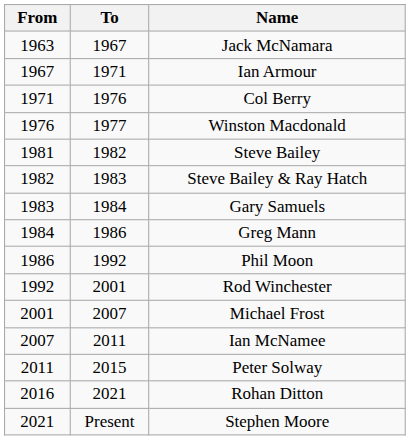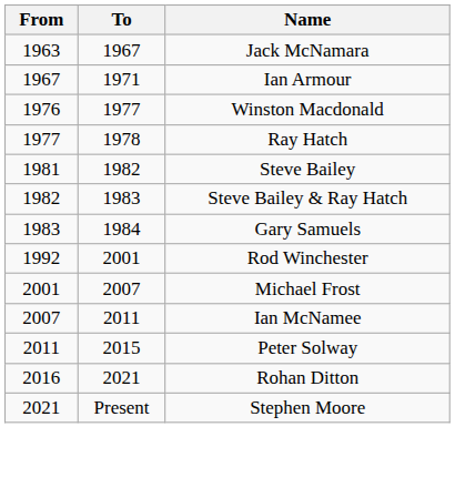 <table class="wikitable" style="text-align:center; width:30%;">
 <tr>
 <th>From</th>
 <th>To</th>
 <th>Name</th>
 </tr>
 <tr>
 <td>1963</td>
 <td>1967</td>
 <td>Jack McNamara</td>
 </tr>
 <tr>
 <td>1967</td>
 <td>1971</td>
 <td>Ian Armour</td>
 </tr>
 <tr>
-<td>1971</td>
-<td>1976</td>
-<td>Col Berry</td>
-</tr>
-<tr>
 <td>1976</td>
 <td>1977</td>
 <td>Winston Macdonald</td>
+</tr>
+<tr>
+<td>1977</td>
+<td>1978</td>
+<td>Ray Hatch</td>
 </tr>
 <tr>
 <td>1981</td>
 <td>1982</td>
 <td>Steve Bailey</td>
 </tr>
 <tr>
 <td>1982</td>
 <td>1983</td>
 <td>Steve Bailey & Ray Hatch</td>
 </tr>
 <tr>
 <td>1983</td>
 <td>1984</td>
 <td>Gary Samuels</td>
-</tr>
-<tr>
-<td>1984</td>
-<td>1986</td>
-<td>Greg Mann</td>
-</tr>
-<tr>
-<td>1986</td>
-<td>1992</td>
-<td>Phil Moon</td>
 </tr>
 <tr>
 <td>1992</td>
 <td>2001</td>
 <td>Rod Winchester</td>
 </tr>
 <tr>
 <td>2001</td>
 <td>2007</td>
 <td>Michael Frost</td>
 </tr>
 <tr>
 <td>2007</td>
 <td>2011</td>
 <td>Ian McNamee</td>
 </tr>
 <tr>
 <td>2011</td>
 <td>2015</td>
 <td>Peter Solway</td>
 </tr>
 <tr>
 <td>2016</td>
 <td>2021</td>
 <td>Rohan Ditton</td>
 </tr>
 <tr>
 <td>2021</td>
 <td>Present</td>
 <td>Stephen Moore</td>
 </tr>
 </table>
